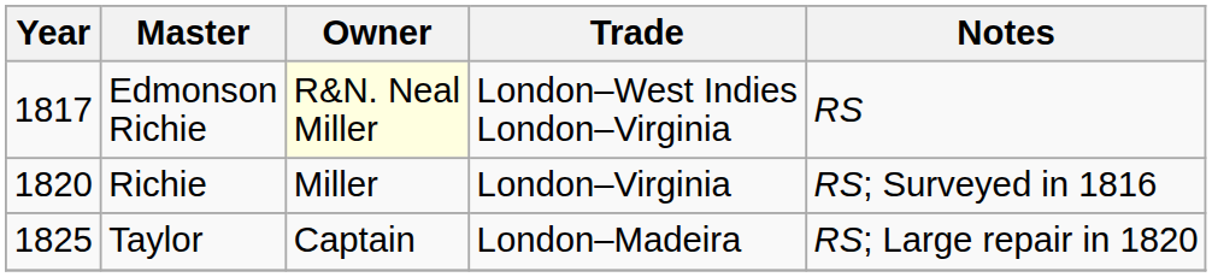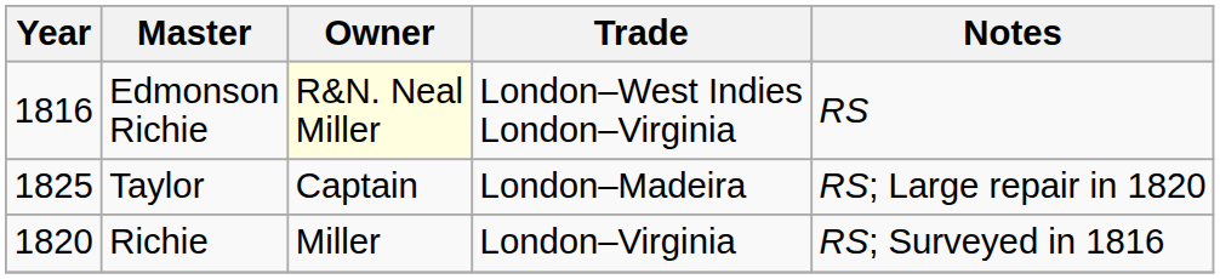 <table class="sortable wikitable">
 <tr>
 <th>Year</th>
 <th>Master</th>
 <th>Owner</th>
 <th>Trade</th>
 <th>Notes</th>
 </tr>
 <tr>
-<td>1817</td>
+<td>1816</td>
 <td>Edmonson<br>Richie</td>
 <td style="background: lightyellow;">R&N. Neal<br>Miller</td>
 <td>London–West Indies<br>London–Virginia</td>
 <td><em>RS</em></td>
+</tr>
+<tr>
+<td>1825</td>
+<td>Taylor</td>
+<td>Captain</td>
+<td>London–Madeira</td>
+<td><em>RS</em>; Large repair in 1820</td>
 </tr>
 <tr>
 <td>1820</td>
 <td>Richie</td>
 <td>Miller</td>
 <td>London–Virginia</td>
 <td><em>RS</em>; Surveyed in 1816</td>
 </tr>
 <tr>
-<td>1825</td>
-<td>Taylor</td>
-<td>Captain</td>
-<td>London–Madeira</td>
-<td><em>RS</em>; Large repair in 1820</td>
-</tr>
-<tr>
 </tr>
 </table>
